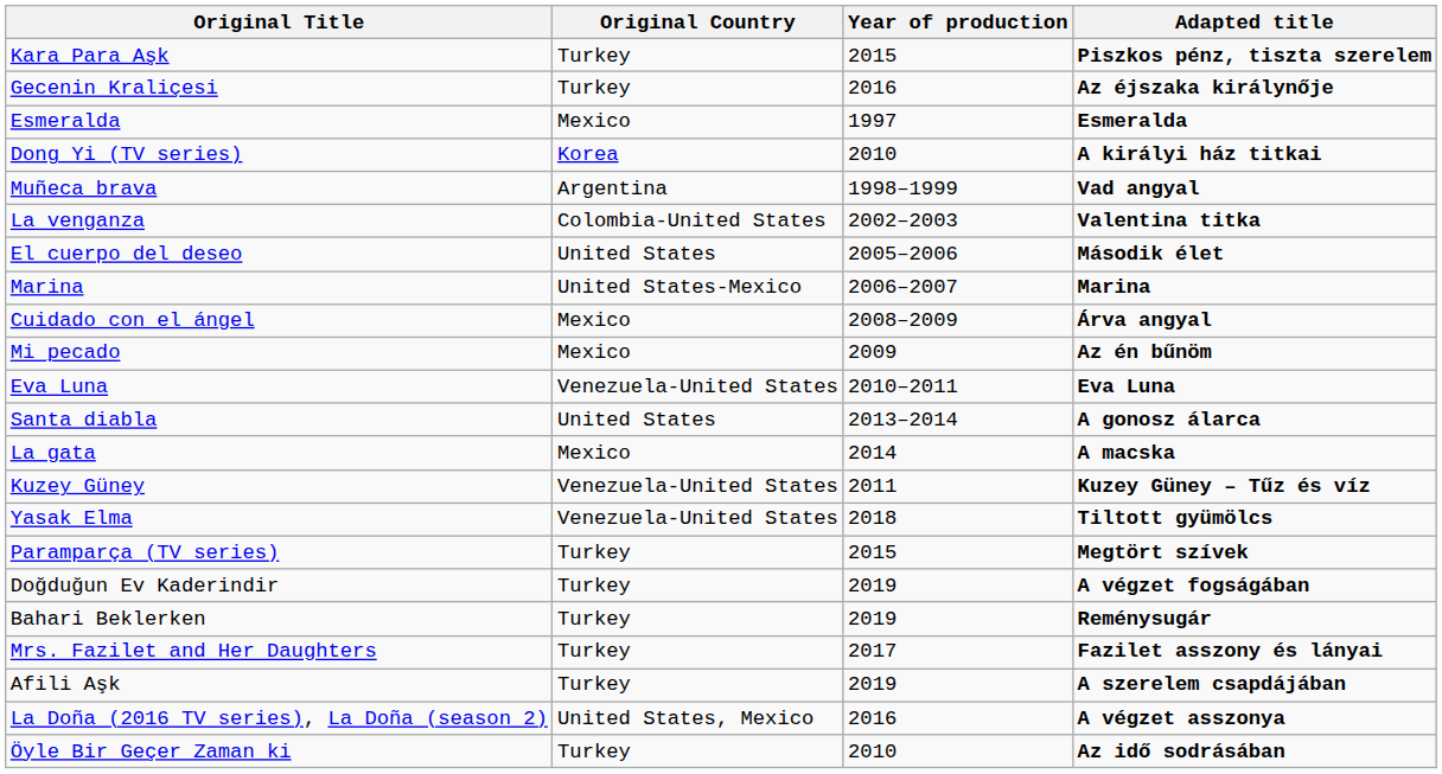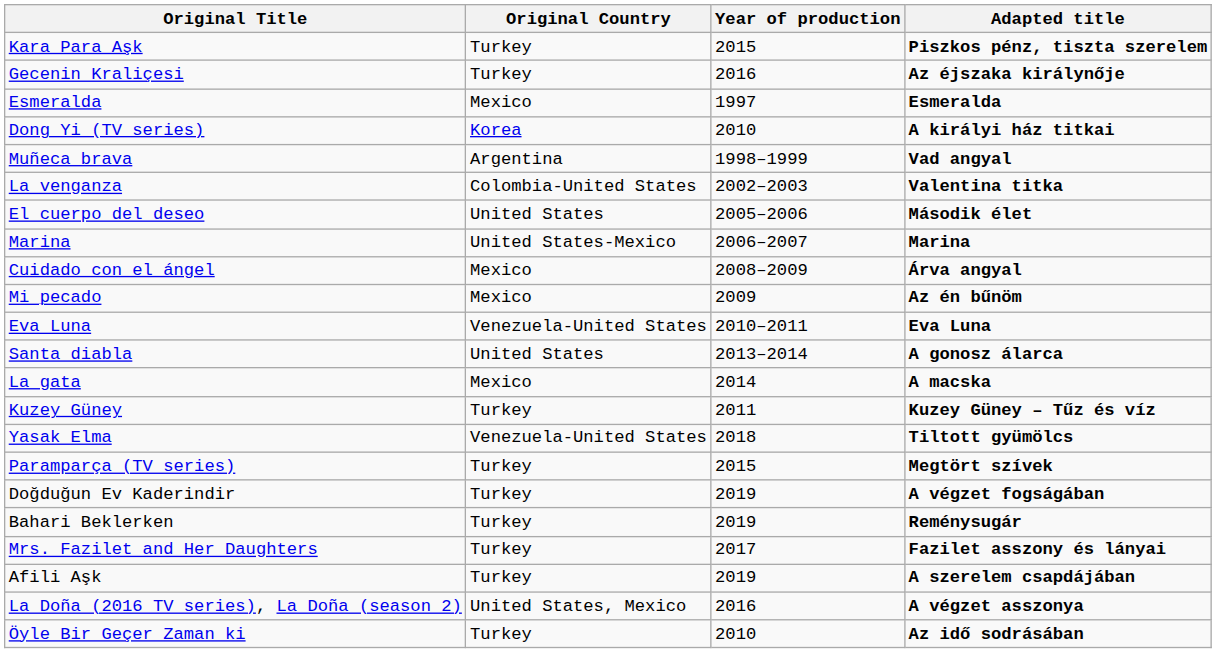 <table class="wikitable">
 <tr>
 <th>Original Title</th>
 <th>Original Country</th>
 <th>Year of production</th>
 <th>Adapted title</th>
 </tr>
 <tr>
 <td><a href='#'>Kara Para Aşk</a></td>
 <td>Turkey</td>
 <td>2015</td>
 <td><strong>Piszkos pénz, tiszta szerelem</strong></td>
 </tr>
 <tr>
 <td><a href='#'>Gecenin Kraliçesi</a></td>
 <td>Turkey</td>
 <td>2016</td>
 <td><strong>Az éjszaka királynője</strong></td>
 </tr>
 <tr>
 <td><a href='#'>Esmeralda</a></td>
 <td>Mexico</td>
 <td>1997</td>
 <td><strong>Esmeralda</strong></td>
 </tr>
 <tr>
 <td><a href='#'>Dong Yi (TV series)</a></td>
 <td><a href='#'>Korea</a></td>
 <td>2010</td>
 <td><strong>A királyi ház titkai</strong></td>
 </tr>
 <tr>
 <td><a href='#'>Muñeca brava</a></td>
 <td>Argentina</td>
 <td>1998–1999</td>
 <td><strong>Vad angyal</strong></td>
 </tr>
 <tr>
 <td><a href='#'>La venganza</a></td>
 <td>Colombia-United States</td>
 <td>2002–2003</td>
 <td><strong>Valentina titka</strong></td>
 </tr>
 <tr>
 <td><a href='#'>El cuerpo del deseo</a></td>
 <td>United States</td>
 <td>2005–2006</td>
 <td><strong>Második élet</strong></td>
 </tr>
 <tr>
 <td><a href='#'>Marina</a></td>
 <td>United States-Mexico</td>
 <td>2006–2007</td>
 <td><strong>Marina</strong></td>
 </tr>
 <tr>
 <td><a href='#'>Cuidado con el ángel</a></td>
 <td>Mexico</td>
 <td>2008–2009</td>
 <td><strong>Árva angyal</strong></td>
 </tr>
 <tr>
 <td><a href='#'>Mi pecado</a></td>
 <td>Mexico</td>
 <td>2009</td>
 <td><strong>Az én bűnöm</strong></td>
 </tr>
 <tr>
 <td><a href='#'>Eva Luna</a></td>
 <td>Venezuela-United States</td>
 <td>2010–2011</td>
 <td><strong>Eva Luna</strong></td>
 </tr>
 <tr>
 <td><a href='#'>Santa diabla</a></td>
 <td>United States</td>
 <td>2013–2014</td>
 <td><strong>A gonosz álarca</strong></td>
 </tr>
 <tr>
 <td><a href='#'>La gata</a></td>
 <td>Mexico</td>
 <td>2014</td>
 <td><strong>A macska</strong></td>
 </tr>
 <tr>
 <td><a href='#'>Kuzey Güney</a></td>
-<td>Venezuela-United States</td>
+<td>Turkey</td>
 <td>2011</td>
 <td><strong>Kuzey Güney – Tűz és víz</strong></td>
 </tr>
 <tr>
 <td><a href='#'>Yasak Elma</a></td>
 <td>Venezuela-United States</td>
 <td>2018</td>
 <td><strong>Tiltott gyümölcs</strong></td>
 </tr>
 <tr>
 <td><a href='#'>Paramparça (TV series)</a></td>
 <td>Turkey</td>
 <td>2015</td>
 <td><strong>Megtört szívek</strong></td>
 </tr>
 <tr>
 <td>Doğduğun Ev Kaderindir</td>
 <td>Turkey</td>
 <td>2019</td>
 <td><strong>A végzet fogságában</strong></td>
 </tr>
 <tr>
 <td>Bahari Beklerken</td>
 <td>Turkey</td>
 <td>2019</td>
 <td><strong>Reménysugár</strong></td>
 </tr>
 <tr>
 <td><a href='#'>Mrs. Fazilet and Her Daughters</a></td>
 <td>Turkey</td>
 <td>2017</td>
 <td><strong>Fazilet asszony és lányai</strong></td>
 </tr>
 <tr>
 <td>Afili Aşk</td>
 <td>Turkey</td>
 <td>2019</td>
 <td><strong>A szerelem csapdájában</strong></td>
 </tr>
 <tr>
 <td><a href='#'>La Doña (2016 TV series)</a>, <a href='#'>La Doña (season 2)</a></td>
 <td>United States, Mexico</td>
 <td>2016</td>
 <td><strong>A végzet asszonya</strong></td>
 </tr>
 <tr>
 <td><a href='#'>Öyle Bir Geçer Zaman ki</a></td>
 <td>Turkey</td>
 <td>2010</td>
 <td><strong>Az idő sodrásában</strong></td>
 </tr>
 </table>
